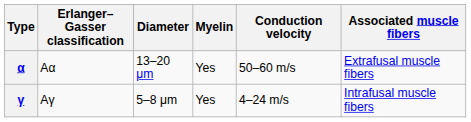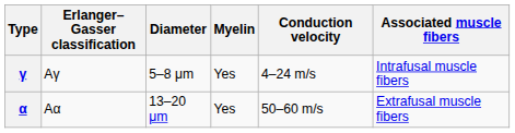 <table class="wikitable">
 <tr>
 <th>Type</th>
 <th>Erlanger–Gasser <br> classification</th>
 <th>Diameter</th>
 <th>Myelin</th>
 <th>Conduction velocity</th>
 <th>Associated <a href='#'>muscle fibers</a></th>
 </tr>
 <tr>
+<th><a href='#'>γ</a></th>
+<td>Aγ</td>
+<td>5–8 μm</td>
+<td>Yes</td>
+<td>4–24 m/s </td>
+<td><a href='#'>Intrafusal muscle fibers</a></td>
+</tr>
+<tr>
 <th><a href='#'>α</a></th>
 <td>Aα</td>
 <td>13–20 <a href='#'>μm</a></td>
 <td>Yes</td>
 <td>50–60 m/s</td>
 <td><a href='#'>Extrafusal muscle fibers</a></td>
 </tr>
-<tr>
-<th><a href='#'>γ</a></th>
-<td>Aγ</td>
-<td>5–8 μm</td>
-<td>Yes</td>
-<td>4–24 m/s </td>
-<td><a href='#'>Intrafusal muscle fibers</a></td>
-</tr>
 </table>
